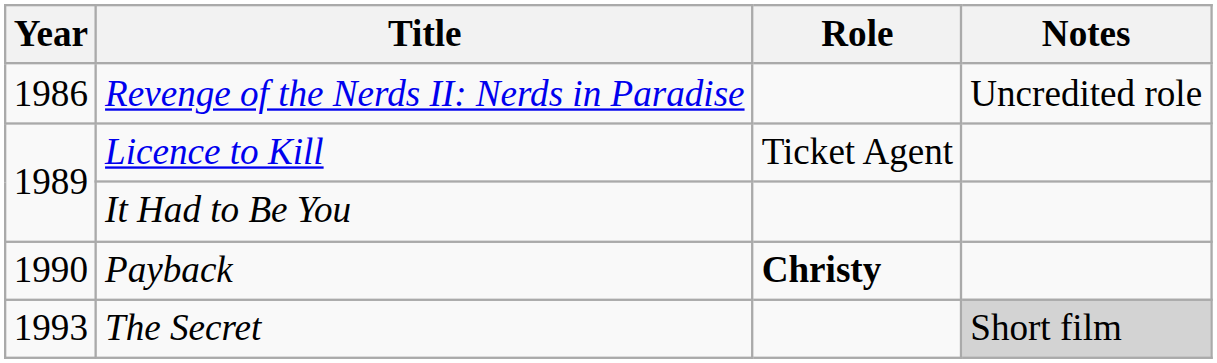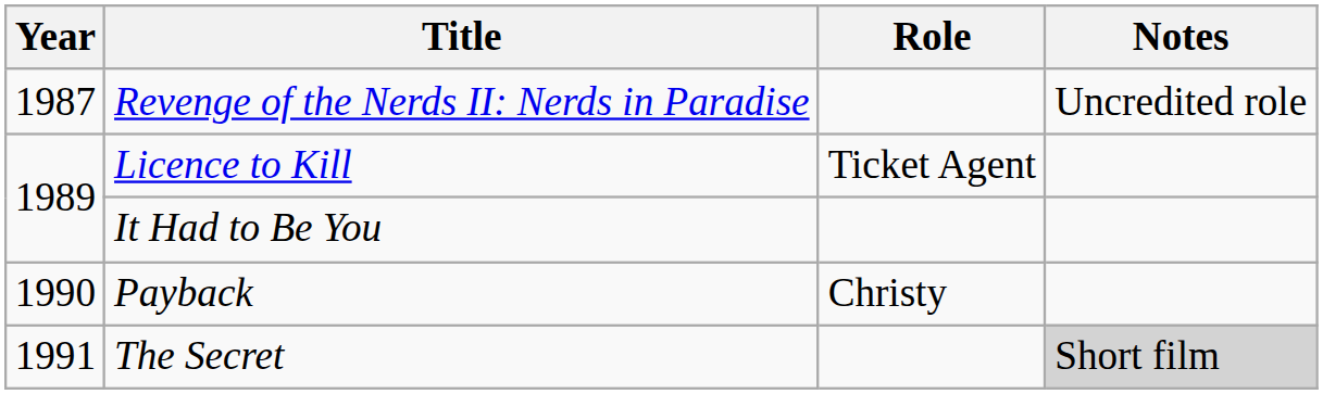 <table class="wikitable">
 <tr>
 <th>Year</th>
 <th>Title</th>
 <th>Role</th>
 <th>Notes</th>
 </tr>
 <tr>
-<td>1986</td>
+<td>1987</td>
 <td><em><a href='#'>Revenge of the Nerds II: Nerds in Paradise</a></em></td>
 <td></td>
 <td>Uncredited role</td>
 </tr>
 <tr>
 <td rowspan="2">1989</td>
 <td><em><a href='#'>Licence to Kill</a></em></td>
 <td>Ticket Agent</td>
 <td></td>
 </tr>
 <tr>
 <td><em>It Had to Be You</em></td>
 <td></td>
 <td></td>
 </tr>
 <tr>
 <td>1990</td>
 <td><em>Payback</em></td>
-<td><strong>Christy</strong></td>
+<td>Christy</td>
 <td></td>
 </tr>
 <tr>
-<td>1993</td>
+<td>1991</td>
 <td><em>The Secret</em></td>
 <td></td>
 <td style="background: lightgrey;">Short film</td>
 </tr>
 </table>
